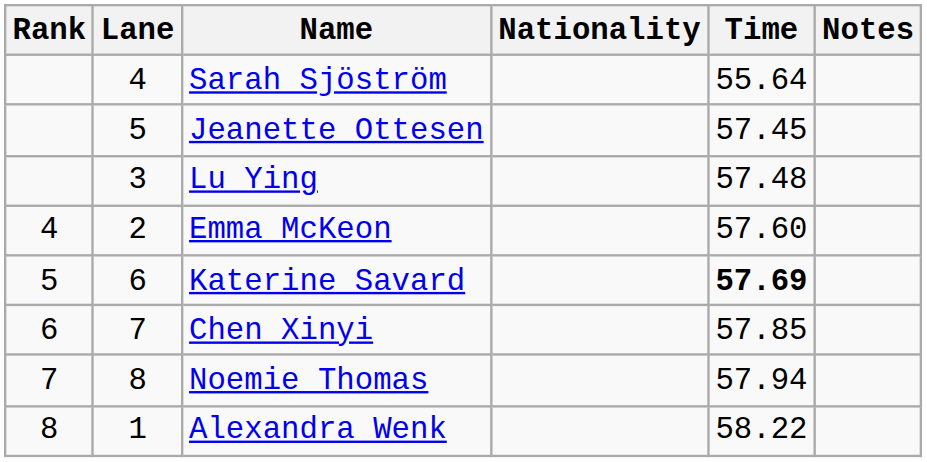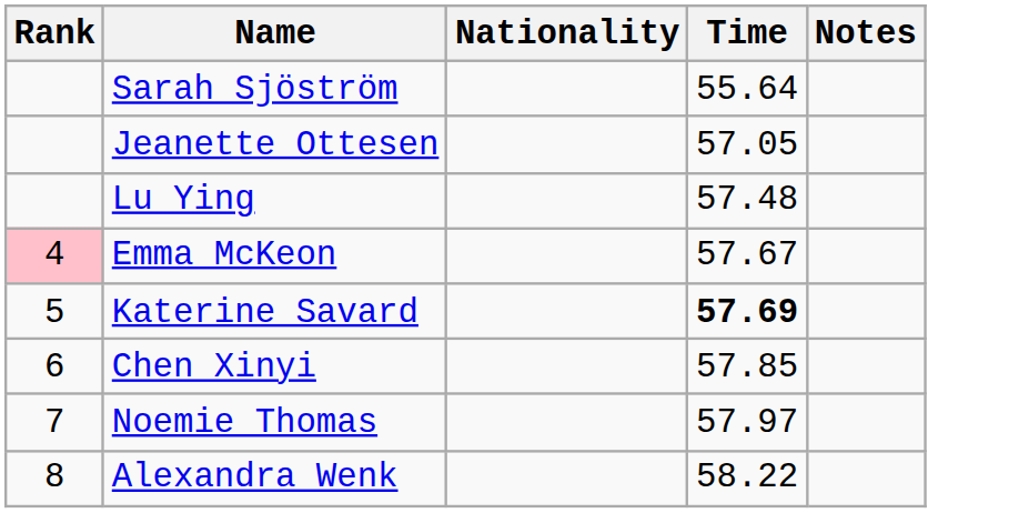 <table class="wikitable sortable" style="text-align:center">
 <tr>
 <th>Rank</th>
-<th>Lane</th>
 <th>Name</th>
 <th>Nationality</th>
 <th>Time</th>
 <th>Notes</th>
 </tr>
 <tr>
 <td></td>
-<td>4</td>
 <td align=left><a href='#'>Sarah Sjöström</a></td>
 <td align=left></td>
 <td>55.64</td>
 <td></td>
 </tr>
 <tr>
 <td></td>
-<td>5</td>
 <td align=left><a href='#'>Jeanette Ottesen</a></td>
 <td align=left></td>
-<td>57.45</td>
+<td>57.05</td>
 <td></td>
 </tr>
 <tr>
 <td></td>
-<td>3</td>
 <td align=left><a href='#'>Lu Ying</a></td>
 <td align=left></td>
 <td>57.48</td>
 <td></td>
 </tr>
 <tr>
-<td>4</td>
-<td>2</td>
+<td style="background: pink;">4</td>
 <td align=left><a href='#'>Emma McKeon</a></td>
 <td align=left></td>
-<td>57.60</td>
+<td>57.67</td>
 <td></td>
 </tr>
 <tr>
 <td>5</td>
-<td>6</td>
 <td align=left><a href='#'>Katerine Savard</a></td>
 <td align=left></td>
 <td><strong>57.69</strong></td>
 <td></td>
 </tr>
 <tr>
 <td>6</td>
-<td>7</td>
 <td align=left><a href='#'>Chen Xinyi</a></td>
 <td align=left></td>
 <td>57.85</td>
 <td></td>
 </tr>
 <tr>
 <td>7</td>
-<td>8</td>
 <td align=left><a href='#'>Noemie Thomas</a></td>
 <td align=left></td>
-<td>57.94</td>
+<td>57.97</td>
 <td></td>
 </tr>
 <tr>
 <td>8</td>
-<td>1</td>
 <td align=left><a href='#'>Alexandra Wenk</a></td>
 <td align=left></td>
 <td>58.22</td>
 <td></td>
 </tr>
 </table>
